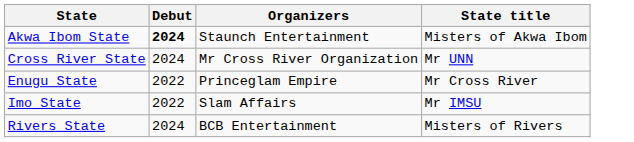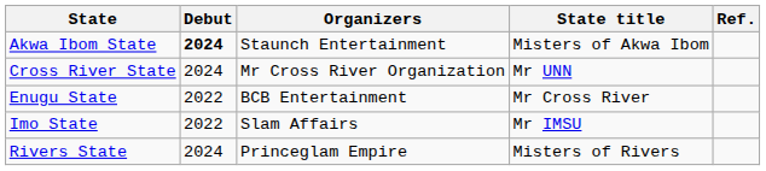 <table class="wikitable">
 <tr>
 <th>State</th>
 <th>Debut</th>
 <th>Organizers</th>
 <th>State title</th>
+<th>Ref.</th>
 </tr>
 <tr>
 <td><a href='#'>Akwa Ibom State</a></td>
 <td><strong>2024</strong></td>
 <td>Staunch Entertainment</td>
 <td>Misters of Akwa Ibom</td>
+<td></td>
 </tr>
 <tr>
 <td><a href='#'>Cross River State</a></td>
 <td>2024</td>
 <td>Mr Cross River Organization</td>
 <td>Mr <a href='#'>UNN</a></td>
+<td></td>
 </tr>
 <tr>
 <td><a href='#'>Enugu State</a></td>
 <td>2022</td>
-<td>Princeglam Empire</td>
+<td>BCB Entertainment</td>
 <td>Mr Cross River</td>
+<td></td>
 </tr>
 <tr>
 <td><a href='#'>Imo State</a></td>
 <td>2022</td>
 <td>Slam Affairs</td>
 <td>Mr <a href='#'>IMSU</a></td>
+<td></td>
 </tr>
 <tr>
 <td><a href='#'>Rivers State</a></td>
 <td>2024</td>
-<td>BCB Entertainment</td>
+<td>Princeglam Empire</td>
 <td>Misters of Rivers</td>
+<td></td>
 </tr>
 </table>
